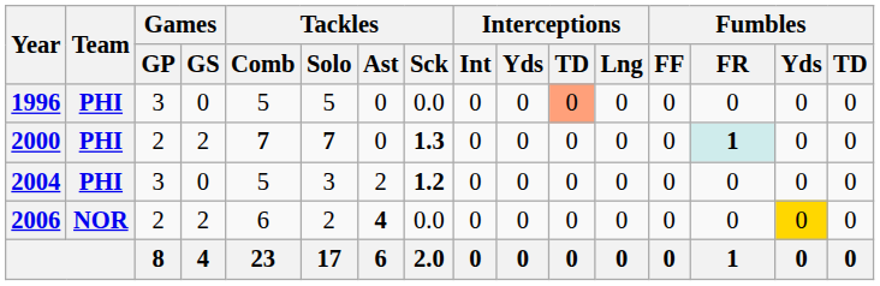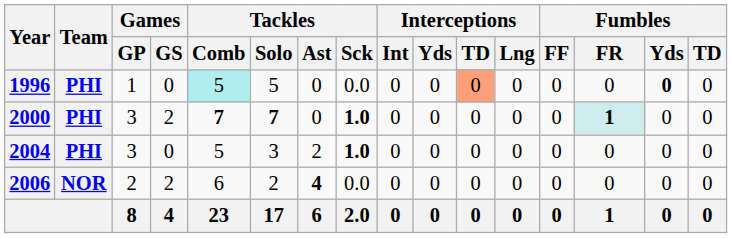 <table class="wikitable" style="text-align:center">
 <tr>
 <th rowspan="2">Year</th>
 <th rowspan="2">Team</th>
 <th colspan="2">Games</th>
 <th colspan="4">Tackles</th>
 <th colspan="4">Interceptions</th>
 <th colspan="4">Fumbles</th>
 </tr>
 <tr>
 <th>GP</th>
 <th>GS</th>
 <th>Comb</th>
 <th>Solo</th>
 <th>Ast</th>
 <th>Sck</th>
 <th>Int</th>
 <th>Yds</th>
 <th>TD</th>
 <th>Lng</th>
 <th>FF</th>
 <th>FR</th>
 <th>Yds</th>
 <th>TD</th>
 </tr>
 <tr>
 <th><a href='#'>1996</a></th>
 <th><a href='#'>PHI</a></th>
-<td>3</td>
+<td>1</td>
 <td>0</td>
-<td>5</td>
+<td style="background: paleturquoise;">5</td>
 <td>5</td>
 <td>0</td>
 <td>0.0</td>
 <td>0</td>
 <td>0</td>
 <td style="background: lightsalmon;">0</td>
 <td>0</td>
 <td>0</td>
 <td>0</td>
-<td>0</td>
+<td><strong>0</strong></td>
 <td>0</td>
 </tr>
 <tr>
 <th><a href='#'>2000</a></th>
 <th><a href='#'>PHI</a></th>
-<td>2</td>
+<td>3</td>
 <td>2</td>
 <td><strong>7</strong></td>
 <td><strong>7</strong></td>
 <td>0</td>
-<td><strong>1.3</strong></td>
+<td><strong>1.0</strong></td>
 <td>0</td>
 <td>0</td>
 <td>0</td>
 <td>0</td>
 <td>0</td>
 <td style="background:#cfecec; width:3em;"><strong>1</strong></td>
 <td>0</td>
 <td>0</td>
 </tr>
 <tr>
 <th><a href='#'>2004</a></th>
 <th><a href='#'>PHI</a></th>
 <td>3</td>
 <td>0</td>
 <td>5</td>
 <td>3</td>
 <td>2</td>
-<td><strong>1.2</strong></td>
+<td><strong>1.0</strong></td>
 <td>0</td>
 <td>0</td>
 <td>0</td>
 <td>0</td>
 <td>0</td>
 <td>0</td>
 <td>0</td>
 <td>0</td>
 </tr>
 <tr>
 <th><a href='#'>2006</a></th>
 <th><a href='#'>NOR</a></th>
 <td>2</td>
 <td>2</td>
 <td>6</td>
 <td>2</td>
 <td><strong>4</strong></td>
 <td>0.0</td>
 <td>0</td>
 <td>0</td>
 <td>0</td>
 <td>0</td>
 <td>0</td>
 <td>0</td>
-<td style="background: gold;">0</td>
+<td>0</td>
 <td>0</td>
 </tr>
 <tr>
 <th colspan="2"></th>
 <th>8</th>
 <th>4</th>
 <th>23</th>
 <th>17</th>
 <th>6</th>
 <th>2.0</th>
 <th>0</th>
 <th>0</th>
 <th>0</th>
 <th>0</th>
 <th>0</th>
 <th>1</th>
 <th>0</th>
 <th>0</th>
 </tr>
 </table>
